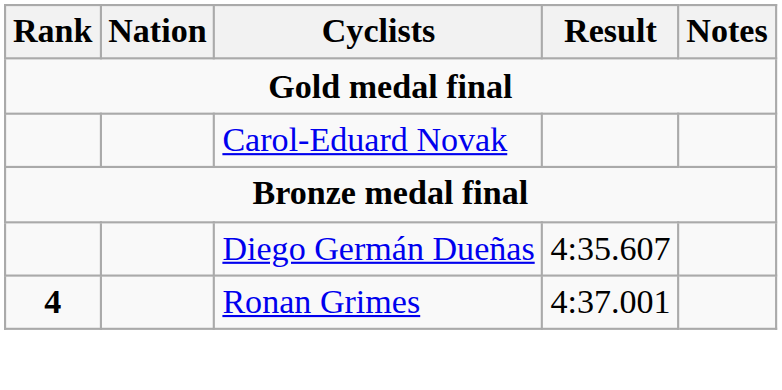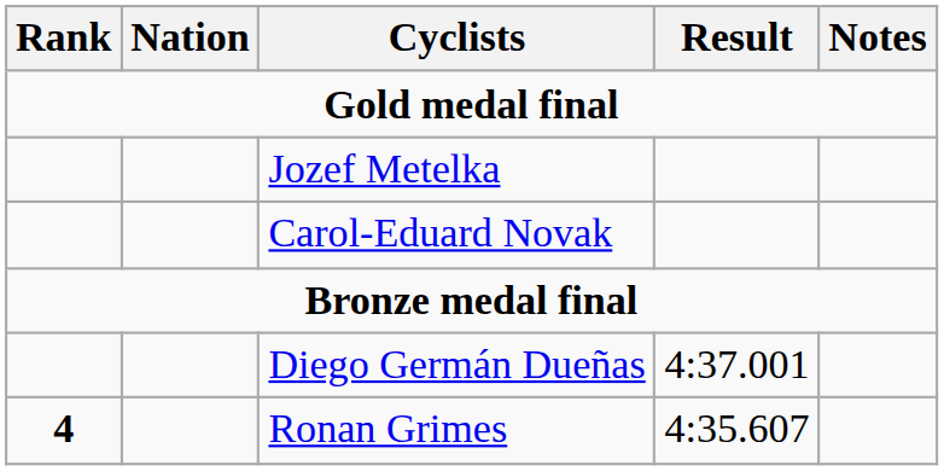 <table class="wikitable sortable" style="text-align:center;">
 <tr>
 <th>Rank</th>
 <th>Nation</th>
 <th class="unsortable">Cyclists</th>
 <th>Result</th>
 <th class="unsortable">Notes</th>
 </tr>
 <tr>
 <td colspan=5><strong>Gold medal final</strong></td>
+</tr>
+<tr>
+<td></td>
+<td></td>
+<td align=left><a href='#'>Jozef Metelka</a></td>
+<td></td>
+<td></td>
 </tr>
 <tr>
 <td></td>
 <td></td>
 <td align=left><a href='#'>Carol-Eduard Novak</a></td>
 <td></td>
 <td></td>
 </tr>
 <tr>
 <td colspan=5><strong>Bronze medal final</strong></td>
 </tr>
 <tr>
 <td></td>
 <td></td>
 <td align=left><a href='#'>Diego Germán Dueñas</a></td>
-<td>4:35.607</td>
+<td>4:37.001</td>
 <td></td>
 </tr>
 <tr>
 <td><strong>4</strong></td>
 <td></td>
 <td align=left><a href='#'>Ronan Grimes</a></td>
-<td>4:37.001</td>
+<td>4:35.607</td>
 <td></td>
 </tr>
 </table>
